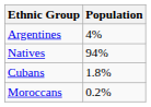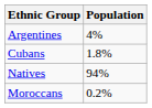 <table class="wikitable">
 <tr>
 <th>Ethnic Group</th>
 <th>Population</th>
 </tr>
 <tr>
 <td><a href='#'>Argentines</a></td>
 <td>4%</td>
 </tr>
 <tr>
+<td><a href='#'>Cubans</a></td>
+<td>1.8%</td>
+</tr>
+<tr>
 <td><a href='#'>Natives</a></td>
 <td>94%</td>
-</tr>
-<tr>
-<td><a href='#'>Cubans</a></td>
-<td>1.8%</td>
 </tr>
 <tr>
 <td><a href='#'>Moroccans</a></td>
 <td>0.2%</td>
 </tr>
 </table>
